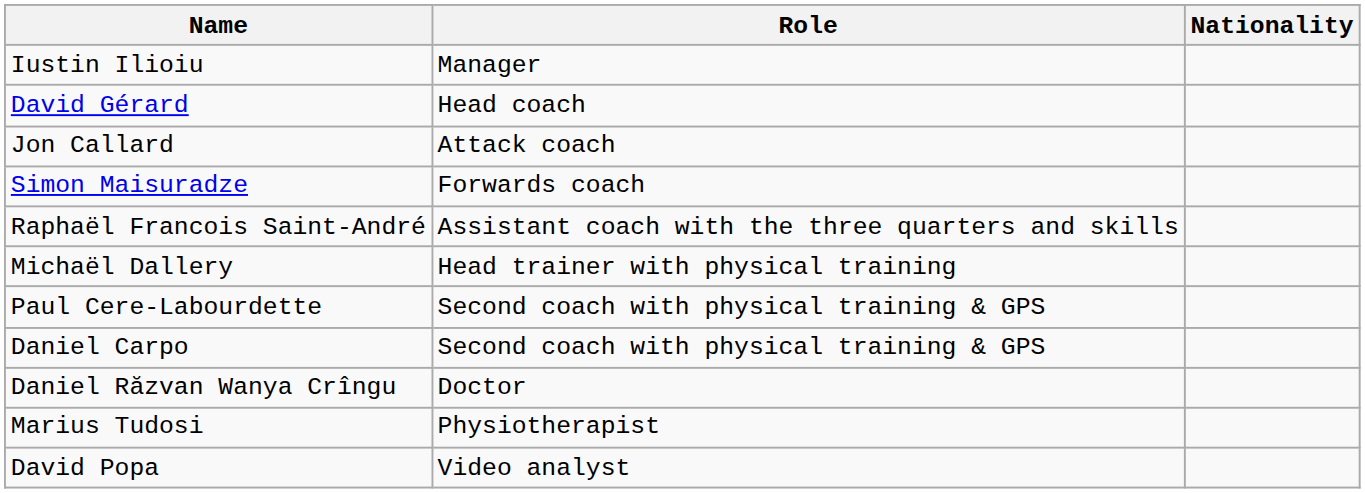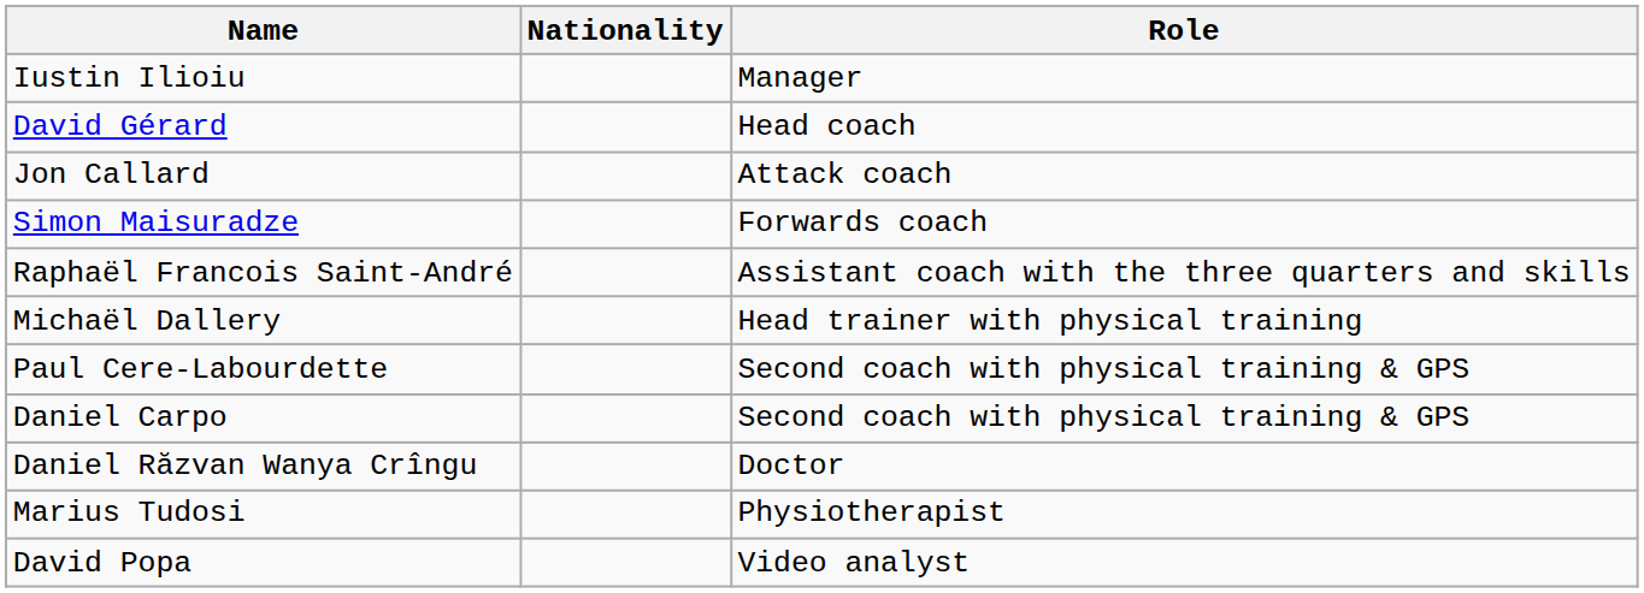 <table class="wikitable">
 <tr>
 <th>Name</th>
+<th>Nationality</th>
 <th>Role</th>
-<th>Nationality</th>
 </tr>
 <tr>
 <td>Iustin Ilioiu</td>
+<td></td>
 <td>Manager</td>
-<td></td>
 </tr>
 <tr>
 <td><a href='#'>David Gérard</a></td>
+<td></td>
 <td>Head coach</td>
-<td></td>
 </tr>
 <tr>
 <td>Jon Callard</td>
+<td></td>
 <td>Attack coach</td>
-<td></td>
 </tr>
 <tr>
 <td><a href='#'>Simon Maisuradze</a></td>
+<td></td>
 <td>Forwards coach</td>
-<td></td>
 </tr>
 <tr>
 <td>Raphaël Francois Saint-André</td>
+<td></td>
 <td>Assistant coach with the three quarters and skills</td>
-<td></td>
 </tr>
 <tr>
 <td>Michaël Dallery</td>
+<td></td>
 <td>Head trainer with physical training</td>
-<td></td>
 </tr>
 <tr>
 <td>Paul Cere-Labourdette</td>
+<td></td>
 <td>Second coach with physical training & GPS</td>
-<td></td>
 </tr>
 <tr>
 <td>Daniel Carpo</td>
+<td></td>
 <td>Second coach with physical training & GPS</td>
-<td></td>
 </tr>
 <tr>
 <td>Daniel Răzvan Wanya Crîngu</td>
+<td></td>
 <td>Doctor</td>
-<td></td>
 </tr>
 <tr>
 <td>Marius Tudosi</td>
+<td></td>
 <td>Physiotherapist</td>
-<td></td>
 </tr>
 <tr>
 <td>David Popa</td>
+<td></td>
 <td>Video analyst</td>
-<td></td>
 </tr>
 </table>
